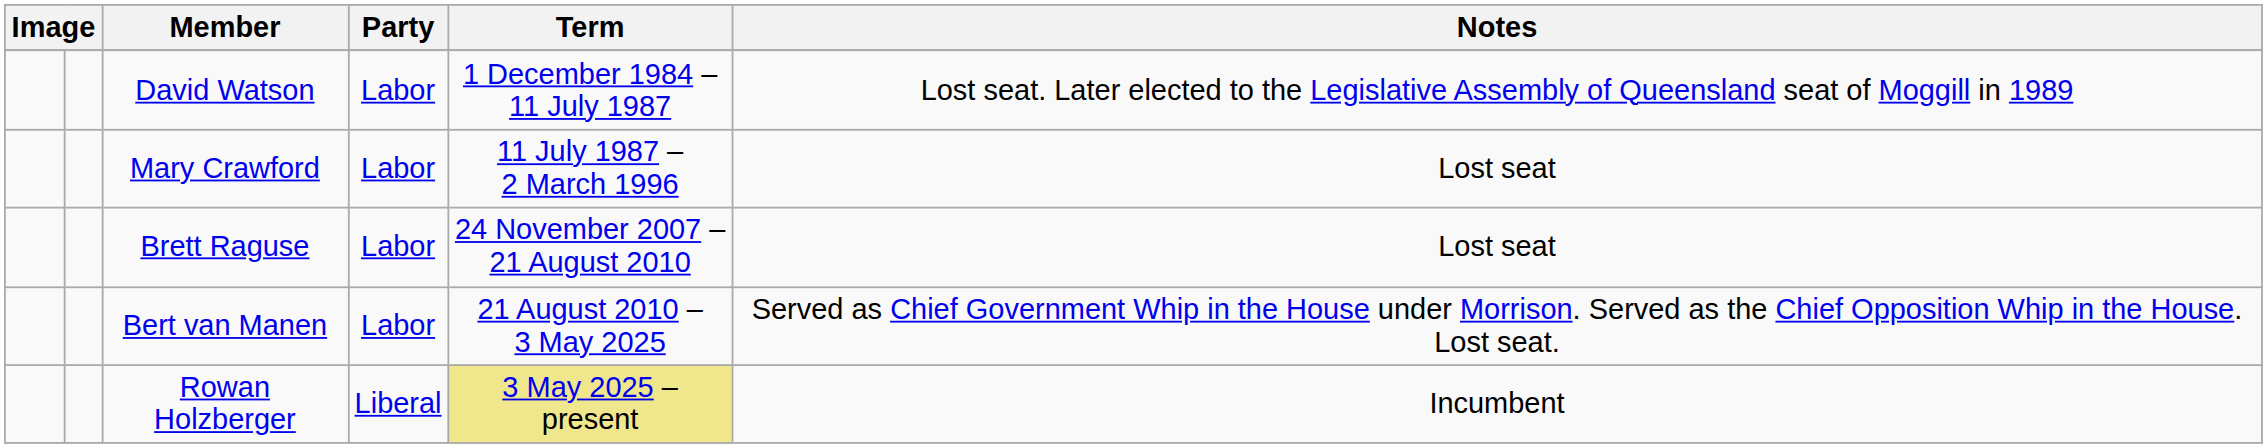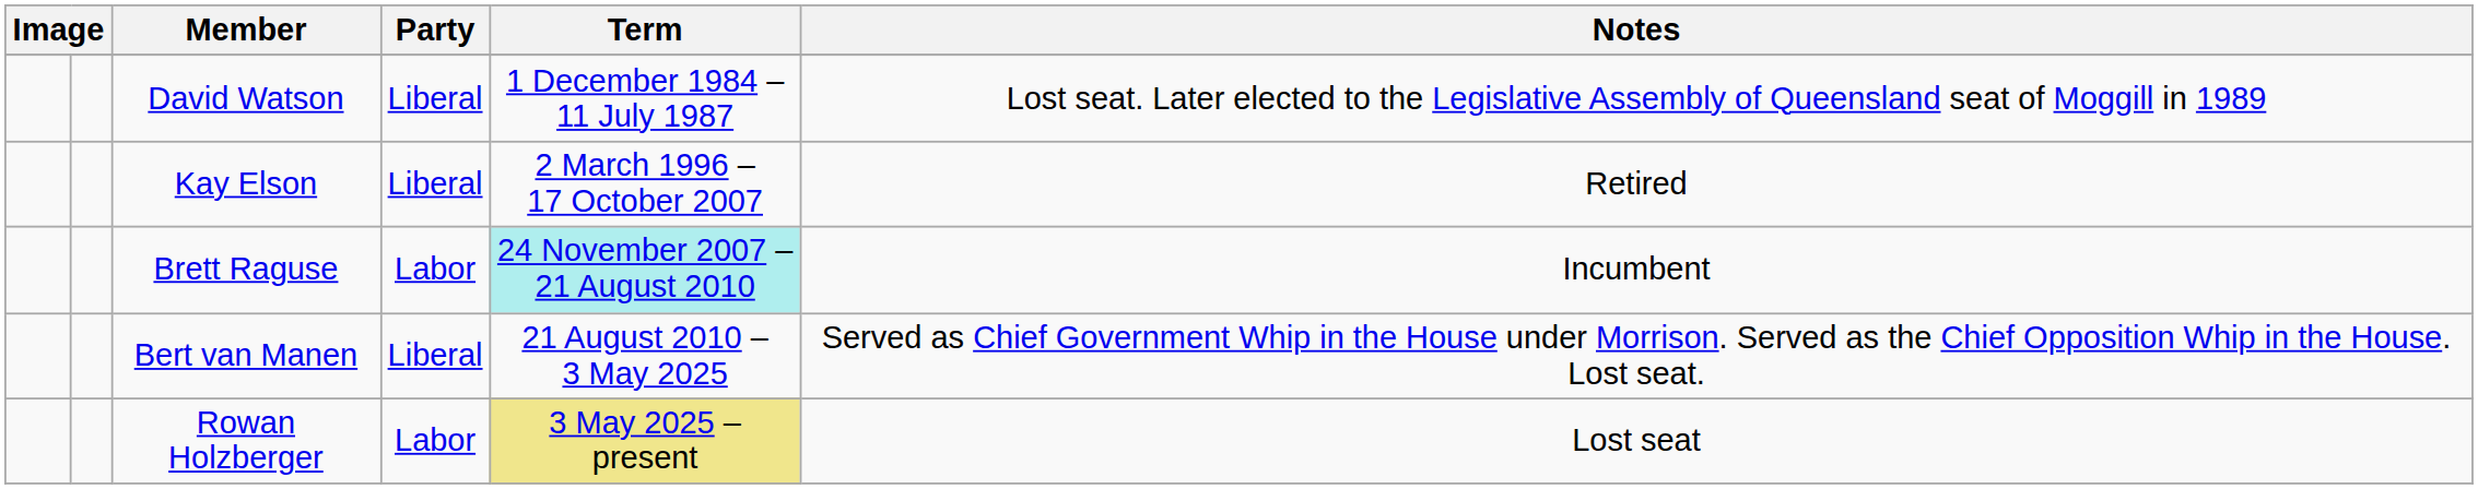 <table class=wikitable style="text-align:center">
 <tr>
 <th colspan=2>Image</th>
 <th>Member</th>
 <th>Party</th>
 <th>Term</th>
 <th>Notes</th>
 </tr>
 <tr>
 </tr>
 <tr>
 <td> </td>
 <td></td>
 <td><a href='#'>David Watson</a><br></td>
-<td><a href='#'>Labor</a></td>
+<td><a href='#'>Liberal</a></td>
 <td nowrap><a href='#'>1 December 1984</a> –<br><a href='#'>11 July 1987</a></td>
 <td>Lost seat. Later elected to the <a href='#'>Legislative Assembly of Queensland</a> seat of <a href='#'>Moggill</a> in <a href='#'>1989</a></td>
 </tr>
 <tr>
 <td> </td>
 <td></td>
-<td><a href='#'>Mary Crawford</a><br></td>
-<td><a href='#'>Labor</a></td>
-<td nowrap><a href='#'>11 July 1987</a> –<br><a href='#'>2 March 1996</a></td>
-<td>Lost seat</td>
+<td><a href='#'>Kay Elson</a><br></td>
+<td><a href='#'>Liberal</a></td>
+<td nowrap><a href='#'>2 March 1996</a> –<br><a href='#'>17 October 2007</a></td>
+<td>Retired</td>
 </tr>
 <tr>
 <td> </td>
 <td></td>
 <td><a href='#'>Brett Raguse</a><br></td>
 <td><a href='#'>Labor</a></td>
-<td nowrap><a href='#'>24 November 2007</a> –<br><a href='#'>21 August 2010</a></td>
-<td>Lost seat</td>
+<td nowrap style="background: paleturquoise;"><a href='#'>24 November 2007</a> –<br><a href='#'>21 August 2010</a></td>
+<td>Incumbent</td>
 </tr>
 <tr>
 <td> </td>
 <td></td>
 <td><a href='#'>Bert van Manen</a><br></td>
-<td><a href='#'>Labor</a></td>
+<td><a href='#'>Liberal</a></td>
 <td nowrap><a href='#'>21 August 2010</a> –<br><a href='#'>3 May 2025</a></td>
 <td>Served as <a href='#'>Chief Government Whip in the House</a> under <a href='#'>Morrison</a>. Served as the <a href='#'>Chief Opposition Whip in the House</a>. Lost seat.</td>
 </tr>
 <tr>
 <td> </td>
 <td></td>
 <td><a href='#'>Rowan Holzberger</a><br></td>
-<td><a href='#'>Liberal</a></td>
+<td><a href='#'>Labor</a></td>
 <td nowrap style="background: khaki;"><a href='#'>3 May 2025</a> –<br>present</td>
-<td>Incumbent</td>
+<td>Lost seat</td>
 </tr>
 </table>
